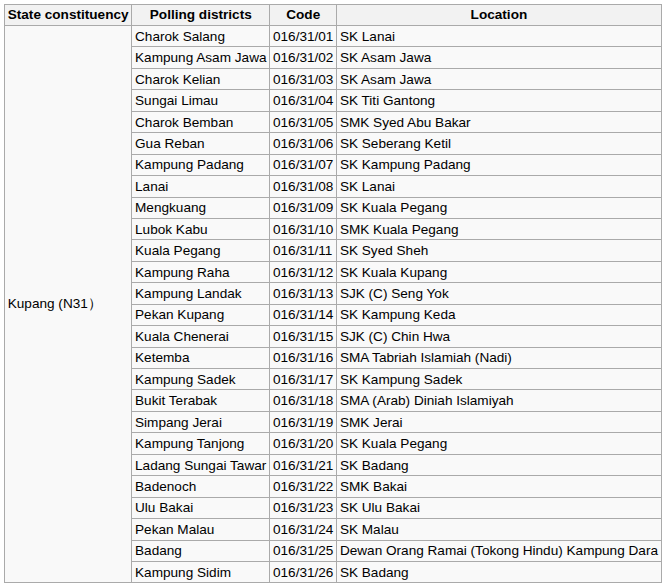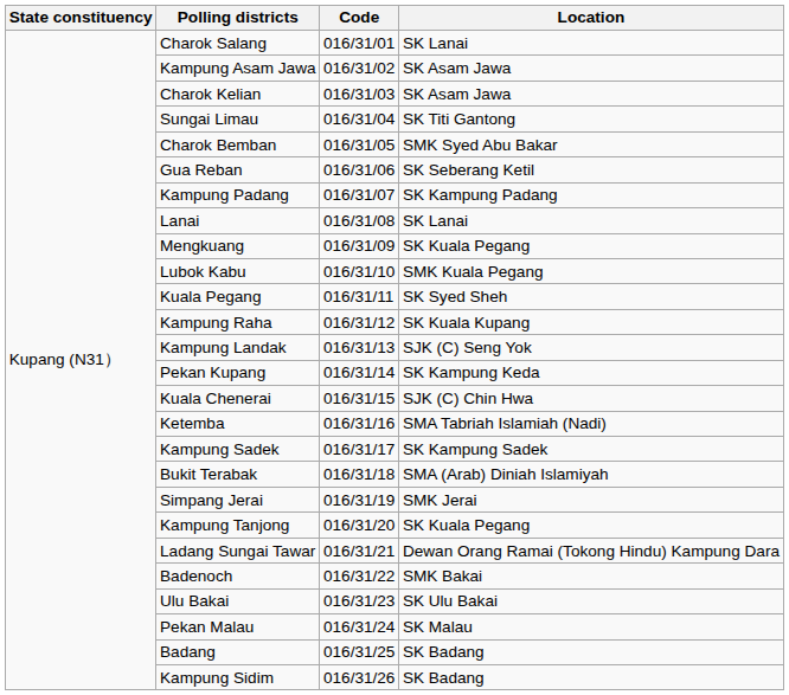 <table class="wikitable sortable mw-collapsible" style="white-space:nowrap;font-size:85%">
 <tr>
 <th>State constituency</th>
 <th>Polling districts</th>
 <th>Code</th>
 <th>Location</th>
 </tr>
 <tr>
 <td rowspan="26">Kupang (N31）</td>
 <td>Charok Salang</td>
 <td>016/31/01</td>
 <td>SK Lanai</td>
 </tr>
 <tr>
 <td>Kampung Asam Jawa</td>
 <td>016/31/02</td>
 <td>SK Asam Jawa</td>
 </tr>
 <tr>
 <td>Charok Kelian</td>
 <td>016/31/03</td>
 <td>SK Asam Jawa</td>
 </tr>
 <tr>
 <td>Sungai Limau</td>
 <td>016/31/04</td>
 <td>SK Titi Gantong</td>
 </tr>
 <tr>
 <td>Charok Bemban</td>
 <td>016/31/05</td>
 <td>SMK Syed Abu Bakar</td>
 </tr>
 <tr>
 <td>Gua Reban</td>
 <td>016/31/06</td>
 <td>SK Seberang Ketil</td>
 </tr>
 <tr>
 <td>Kampung Padang</td>
 <td>016/31/07</td>
 <td>SK Kampung Padang</td>
 </tr>
 <tr>
 <td>Lanai</td>
 <td>016/31/08</td>
 <td>SK Lanai</td>
 </tr>
 <tr>
 <td>Mengkuang</td>
 <td>016/31/09</td>
 <td>SK Kuala Pegang</td>
 </tr>
 <tr>
 <td>Lubok Kabu</td>
 <td>016/31/10</td>
 <td>SMK Kuala Pegang</td>
 </tr>
 <tr>
 <td>Kuala Pegang</td>
 <td>016/31/11</td>
 <td>SK Syed Sheh</td>
 </tr>
 <tr>
 <td>Kampung Raha</td>
 <td>016/31/12</td>
 <td>SK Kuala Kupang</td>
 </tr>
 <tr>
 <td>Kampung Landak</td>
 <td>016/31/13</td>
 <td>SJK (C) Seng Yok</td>
 </tr>
 <tr>
 <td>Pekan Kupang</td>
 <td>016/31/14</td>
 <td>SK Kampung Keda</td>
 </tr>
 <tr>
 <td>Kuala Chenerai</td>
 <td>016/31/15</td>
 <td>SJK (C) Chin Hwa</td>
 </tr>
 <tr>
 <td>Ketemba</td>
 <td>016/31/16</td>
 <td>SMA Tabriah Islamiah (Nadi)</td>
 </tr>
 <tr>
 <td>Kampung Sadek</td>
 <td>016/31/17</td>
 <td>SK Kampung Sadek</td>
 </tr>
 <tr>
 <td>Bukit Terabak</td>
 <td>016/31/18</td>
 <td>SMA (Arab) Diniah Islamiyah</td>
 </tr>
 <tr>
 <td>Simpang Jerai</td>
 <td>016/31/19</td>
 <td>SMK Jerai</td>
 </tr>
 <tr>
 <td>Kampung Tanjong</td>
 <td>016/31/20</td>
 <td>SK Kuala Pegang</td>
 </tr>
 <tr>
 <td>Ladang Sungai Tawar</td>
 <td>016/31/21</td>
-<td>SK Badang</td>
+<td>Dewan Orang Ramai (Tokong Hindu) Kampung Dara</td>
 </tr>
 <tr>
 <td>Badenoch</td>
 <td>016/31/22</td>
 <td>SMK Bakai</td>
 </tr>
 <tr>
 <td>Ulu Bakai</td>
 <td>016/31/23</td>
 <td>SK Ulu Bakai</td>
 </tr>
 <tr>
 <td>Pekan Malau</td>
 <td>016/31/24</td>
 <td>SK Malau</td>
 </tr>
 <tr>
 <td>Badang</td>
 <td>016/31/25</td>
-<td>Dewan Orang Ramai (Tokong Hindu) Kampung Dara</td>
+<td>SK Badang</td>
 </tr>
 <tr>
 <td>Kampung Sidim</td>
 <td>016/31/26</td>
 <td>SK Badang</td>
 </tr>
 </table>
